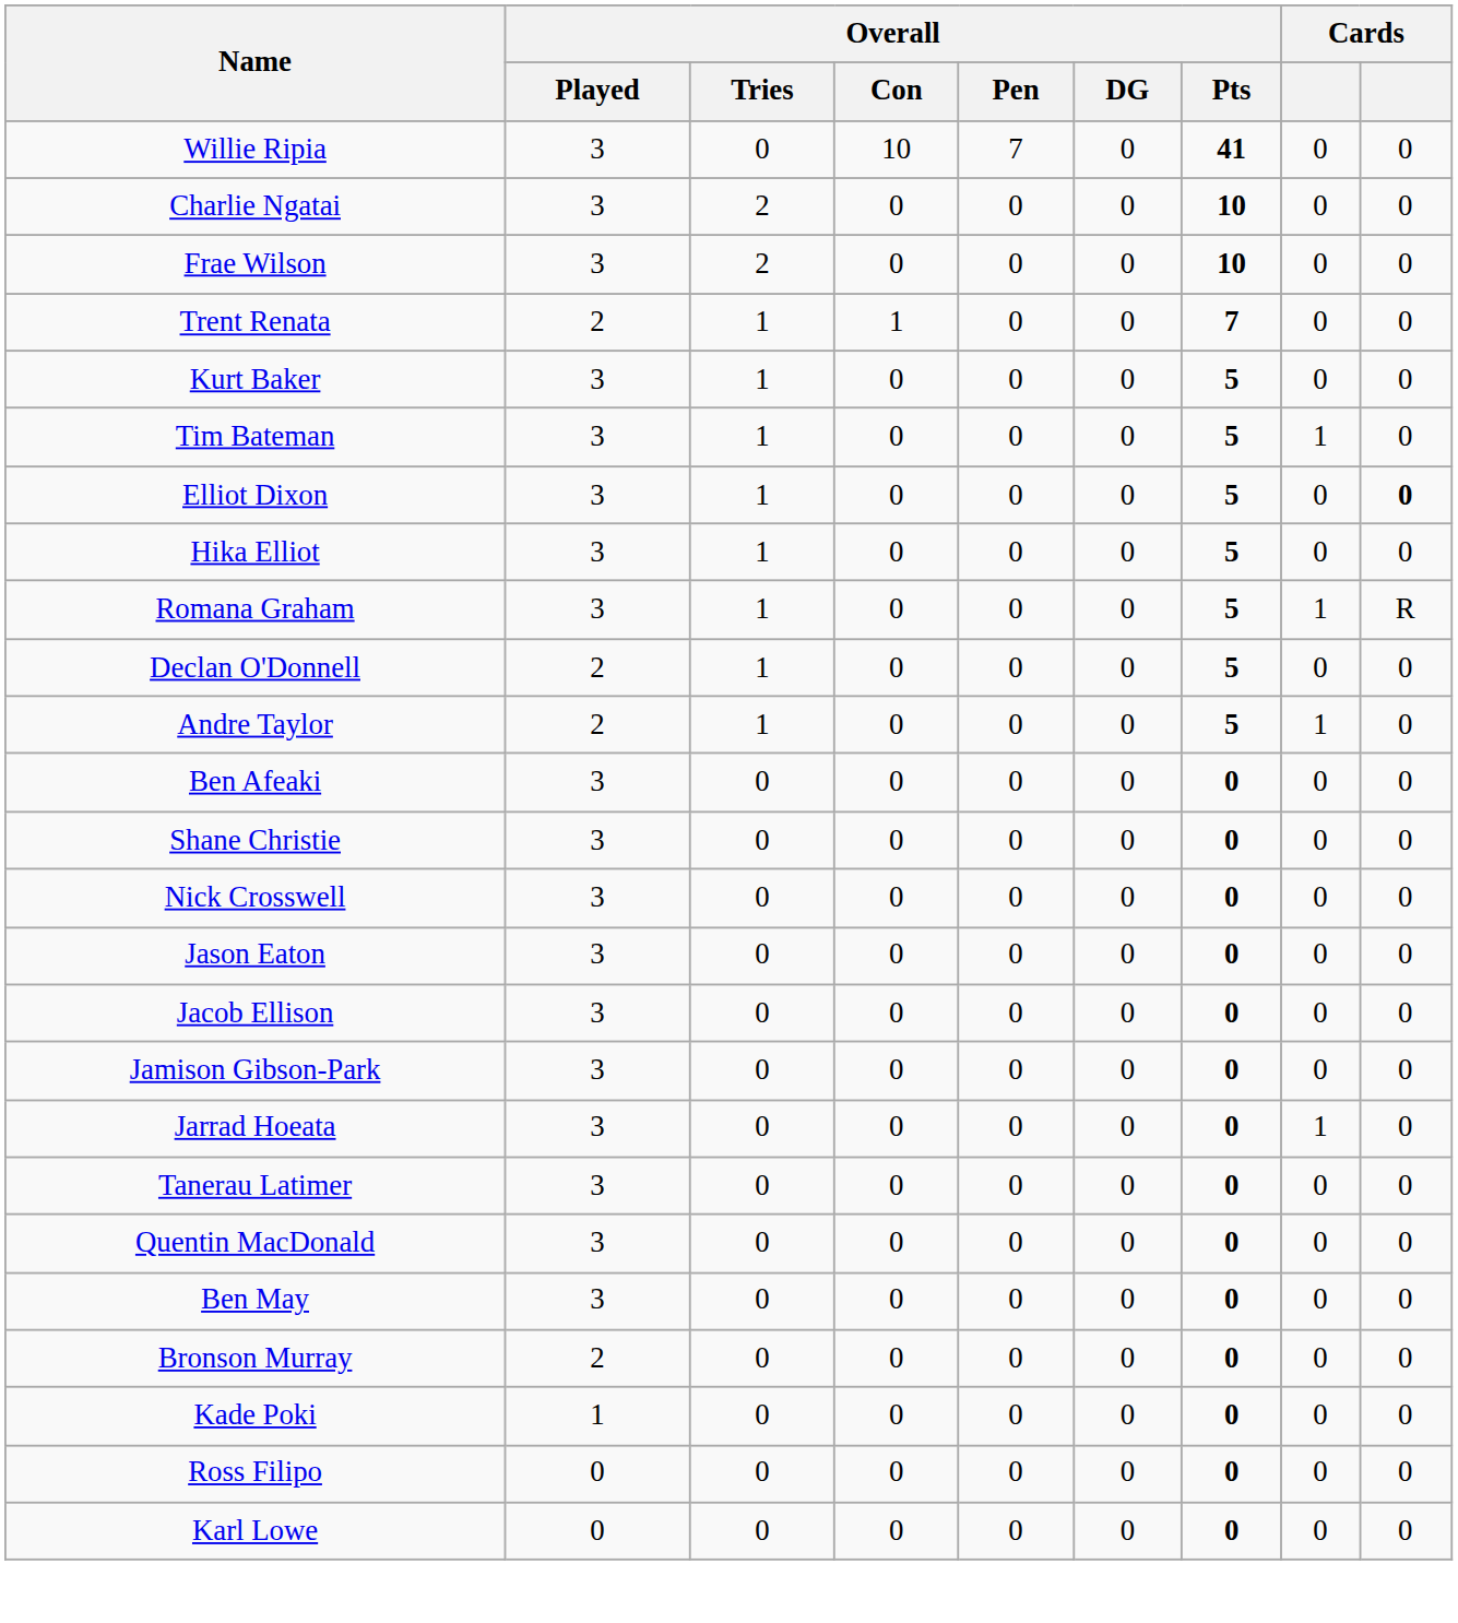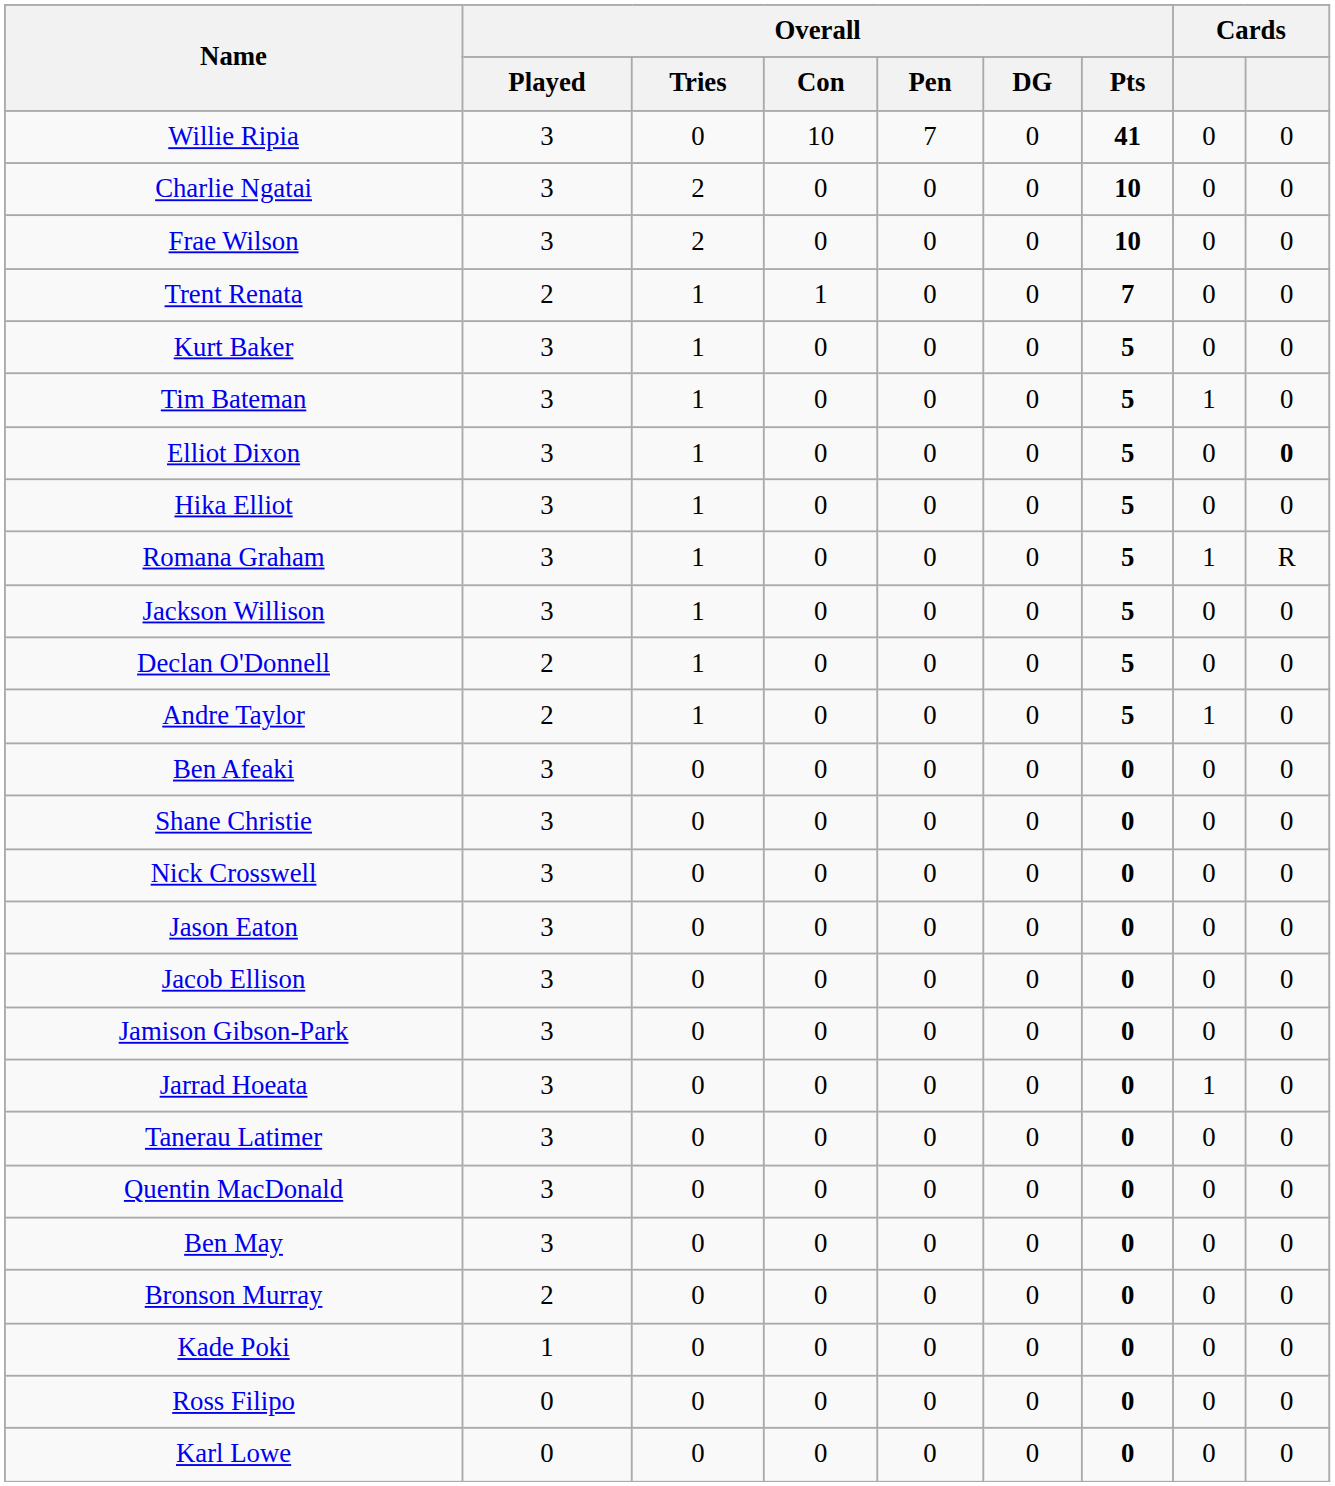 <table class="wikitable" style="font-size:90%;width:45%;border:0;text-align:center;line-height:150%">
 <tr>
 <th rowspan="2">Name</th>
 <th colspan="6">Overall</th>
 <th colspan="2">Cards</th>
 </tr>
 <tr>
 <th>Played</th>
 <th>Tries</th>
 <th>Con</th>
 <th>Pen</th>
 <th>DG</th>
 <th>Pts</th>
 <th></th>
 <th></th>
 </tr>
 <tr>
 <td><a href='#'>Willie Ripia</a></td>
 <td>3</td>
 <td>0</td>
 <td>10</td>
 <td>7</td>
 <td>0</td>
 <td><strong>41</strong></td>
 <td>0</td>
 <td>0</td>
 </tr>
 <tr>
 <td><a href='#'>Charlie Ngatai</a></td>
 <td>3</td>
 <td>2</td>
 <td>0</td>
 <td>0</td>
 <td>0</td>
 <td><strong>10</strong></td>
 <td>0</td>
 <td>0</td>
 </tr>
 <tr>
 <td><a href='#'>Frae Wilson</a></td>
 <td>3</td>
 <td>2</td>
 <td>0</td>
 <td>0</td>
 <td>0</td>
 <td><strong>10</strong></td>
 <td>0</td>
 <td>0</td>
 </tr>
 <tr>
 <td><a href='#'>Trent Renata</a></td>
 <td>2</td>
 <td>1</td>
 <td>1</td>
 <td>0</td>
 <td>0</td>
 <td><strong>7</strong></td>
 <td>0</td>
 <td>0</td>
 </tr>
 <tr>
 <td><a href='#'>Kurt Baker</a></td>
 <td>3</td>
 <td>1</td>
 <td>0</td>
 <td>0</td>
 <td>0</td>
 <td><strong>5</strong></td>
 <td>0</td>
 <td>0</td>
 </tr>
 <tr>
 <td><a href='#'>Tim Bateman</a></td>
 <td>3</td>
 <td>1</td>
 <td>0</td>
 <td>0</td>
 <td>0</td>
 <td><strong>5</strong></td>
 <td>1</td>
 <td>0</td>
 </tr>
 <tr>
 <td><a href='#'>Elliot Dixon</a></td>
 <td>3</td>
 <td>1</td>
 <td>0</td>
 <td>0</td>
 <td>0</td>
 <td><strong>5</strong></td>
 <td>0</td>
 <td><strong>0</strong></td>
 </tr>
 <tr>
 <td><a href='#'>Hika Elliot</a></td>
 <td>3</td>
 <td>1</td>
 <td>0</td>
 <td>0</td>
 <td>0</td>
 <td><strong>5</strong></td>
 <td>0</td>
 <td>0</td>
 </tr>
 <tr>
 <td><a href='#'>Romana Graham</a></td>
 <td>3</td>
 <td>1</td>
 <td>0</td>
 <td>0</td>
 <td>0</td>
 <td><strong>5</strong></td>
 <td>1</td>
 <td>R</td>
+</tr>
+<tr>
+<td><a href='#'>Jackson Willison</a></td>
+<td>3</td>
+<td>1</td>
+<td>0</td>
+<td>0</td>
+<td>0</td>
+<td><strong>5</strong></td>
+<td>0</td>
+<td>0</td>
 </tr>
 <tr>
 <td><a href='#'>Declan O'Donnell</a></td>
 <td>2</td>
 <td>1</td>
 <td>0</td>
 <td>0</td>
 <td>0</td>
 <td><strong>5</strong></td>
 <td>0</td>
 <td>0</td>
 </tr>
 <tr>
 <td><a href='#'>Andre Taylor</a></td>
 <td>2</td>
 <td>1</td>
 <td>0</td>
 <td>0</td>
 <td>0</td>
 <td><strong>5</strong></td>
 <td>1</td>
 <td>0</td>
 </tr>
 <tr>
 <td><a href='#'>Ben Afeaki</a></td>
 <td>3</td>
 <td>0</td>
 <td>0</td>
 <td>0</td>
 <td>0</td>
 <td><strong>0</strong></td>
 <td>0</td>
 <td>0</td>
 </tr>
 <tr>
 <td><a href='#'>Shane Christie</a></td>
 <td>3</td>
 <td>0</td>
 <td>0</td>
 <td>0</td>
 <td>0</td>
 <td><strong>0</strong></td>
 <td>0</td>
 <td>0</td>
 </tr>
 <tr>
 <td><a href='#'>Nick Crosswell</a></td>
 <td>3</td>
 <td>0</td>
 <td>0</td>
 <td>0</td>
 <td>0</td>
 <td><strong>0</strong></td>
 <td>0</td>
 <td>0</td>
 </tr>
 <tr>
 <td><a href='#'>Jason Eaton</a></td>
 <td>3</td>
 <td>0</td>
 <td>0</td>
 <td>0</td>
 <td>0</td>
 <td><strong>0</strong></td>
 <td>0</td>
 <td>0</td>
 </tr>
 <tr>
 <td><a href='#'>Jacob Ellison</a></td>
 <td>3</td>
 <td>0</td>
 <td>0</td>
 <td>0</td>
 <td>0</td>
 <td><strong>0</strong></td>
 <td>0</td>
 <td>0</td>
 </tr>
 <tr>
 <td><a href='#'>Jamison Gibson-Park</a></td>
 <td>3</td>
 <td>0</td>
 <td>0</td>
 <td>0</td>
 <td>0</td>
 <td><strong>0</strong></td>
 <td>0</td>
 <td>0</td>
 </tr>
 <tr>
 <td><a href='#'>Jarrad Hoeata</a></td>
 <td>3</td>
 <td>0</td>
 <td>0</td>
 <td>0</td>
 <td>0</td>
 <td><strong>0</strong></td>
 <td>1</td>
 <td>0</td>
 </tr>
 <tr>
 <td><a href='#'>Tanerau Latimer</a></td>
 <td>3</td>
 <td>0</td>
 <td>0</td>
 <td>0</td>
 <td>0</td>
 <td><strong>0</strong></td>
 <td>0</td>
 <td>0</td>
 </tr>
 <tr>
 <td><a href='#'>Quentin MacDonald</a></td>
 <td>3</td>
 <td>0</td>
 <td>0</td>
 <td>0</td>
 <td>0</td>
 <td><strong>0</strong></td>
 <td>0</td>
 <td>0</td>
 </tr>
 <tr>
 <td><a href='#'>Ben May</a></td>
 <td>3</td>
 <td>0</td>
 <td>0</td>
 <td>0</td>
 <td>0</td>
 <td><strong>0</strong></td>
 <td>0</td>
 <td>0</td>
 </tr>
 <tr>
 <td><a href='#'>Bronson Murray</a></td>
 <td>2</td>
 <td>0</td>
 <td>0</td>
 <td>0</td>
 <td>0</td>
 <td><strong>0</strong></td>
 <td>0</td>
 <td>0</td>
 </tr>
 <tr>
 <td><a href='#'>Kade Poki</a></td>
 <td>1</td>
 <td>0</td>
 <td>0</td>
 <td>0</td>
 <td>0</td>
 <td><strong>0</strong></td>
 <td>0</td>
 <td>0</td>
 </tr>
 <tr>
 <td><a href='#'>Ross Filipo</a></td>
 <td>0</td>
 <td>0</td>
 <td>0</td>
 <td>0</td>
 <td>0</td>
 <td><strong>0</strong></td>
 <td>0</td>
 <td>0</td>
 </tr>
 <tr>
 <td><a href='#'>Karl Lowe</a></td>
 <td>0</td>
 <td>0</td>
 <td>0</td>
 <td>0</td>
 <td>0</td>
 <td><strong>0</strong></td>
 <td>0</td>
 <td>0</td>
 </tr>
 </table>
